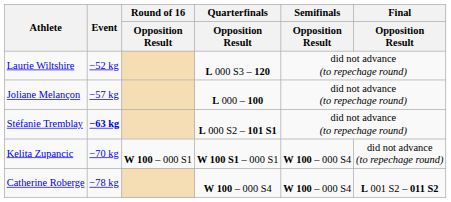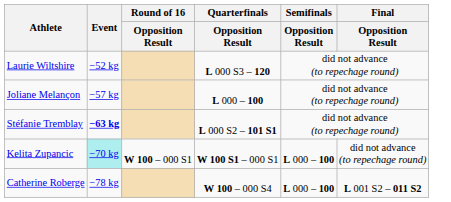 <table class="wikitable" style="font-size:90%">
 <tr>
 <th rowspan="2">Athlete</th>
 <th rowspan="2">Event</th>
 <th>Round of 16</th>
 <th>Quarterfinals</th>
 <th>Semifinals</th>
 <th>Final</th>
 </tr>
 <tr>
 <th>Opposition<br>Result</th>
 <th>Opposition<br>Result</th>
 <th>Opposition<br>Result</th>
 <th>Opposition<br>Result</th>
 </tr>
 <tr>
 <td><a href='#'>Laurie Wiltshire</a></td>
 <td><a href='#'>−52 kg</a></td>
 <td align="center" bgcolor=wheat></td>
 <td align=center><br><strong>L</strong> 000 S3 – <strong>120</strong></td>
 <td align=center colspan="5">did not advance<br><em>(to repechage round)</em></td>
 </tr>
 <tr>
 <td><a href='#'>Joliane Melançon</a></td>
 <td><a href='#'>−57 kg</a></td>
 <td align="center" bgcolor=wheat></td>
 <td align=center><br><strong>L</strong> 000 – <strong>100</strong></td>
 <td align=center colspan="5">did not advance<br><em>(to repechage round)</em></td>
 </tr>
 <tr>
 <td><a href='#'>Stéfanie Tremblay</a></td>
 <td><strong><a href='#'>−63 kg</a></strong></td>
 <td align="center" bgcolor=wheat></td>
 <td align=center><br><strong>L</strong> 000 S2 – <strong>101 S1</strong></td>
 <td align=center colspan="5">did not advance<br><em>(to repechage round)</em></td>
 </tr>
 <tr>
 <td><a href='#'>Kelita Zupancic</a></td>
-<td><a href='#'>−70 kg</a></td>
+<td style="background: paleturquoise;"><a href='#'>−70 kg</a></td>
 <td align=center><br><strong>W</strong> <strong>100</strong> – 000 S1</td>
 <td align=center><br><strong>W</strong> <strong>100 S1</strong> – 000 S1</td>
-<td align=center><br><strong>W</strong> <strong>100</strong> – 000 S4</td>
+<td align=center><br><strong>L</strong> 000 – <strong>100</strong></td>
 <td align=center colspan="5">did not advance<br><em>(to repechage round)</em></td>
 </tr>
 <tr>
 <td><a href='#'>Catherine Roberge</a></td>
 <td><a href='#'>−78 kg</a></td>
 <td align="center" bgcolor=wheat></td>
 <td align=center><br><strong>W</strong> <strong>100</strong> – 000 S4</td>
-<td align=center><br><strong>W</strong> <strong>100</strong> – 000 S4</td>
+<td align=center><br><strong>L</strong> 000 – <strong>100</strong></td>
 <td align=center><br><strong>L</strong> 001 S2 – <strong>011 S2</strong><br></td>
 </tr>
 </table>
